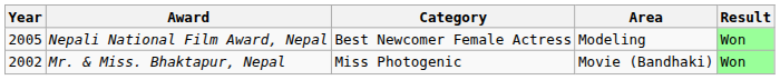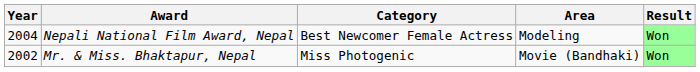 <table class="wikitable sortable mw-collapsible">
 <tr>
 <th>Year</th>
 <th>Award</th>
 <th>Category</th>
 <th>Area</th>
 <th>Result</th>
 </tr>
 <tr>
-<td>2005</td>
+<td>2004</td>
 <td><em>Nepali National Film Award, Nepal</em></td>
 <td>Best Newcomer Female Actress</td>
 <td>Modeling</td>
 <td style="background:#99FF99">Won</td>
 </tr>
 <tr>
 <td>2002</td>
 <td><em>Mr. & Miss. Bhaktapur, Nepal</em></td>
 <td>Miss Photogenic</td>
 <td>Movie (Bandhaki)</td>
 <td style="background:#99FF99">Won</td>
 </tr>
 </table>
